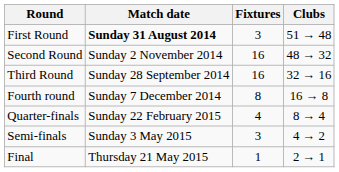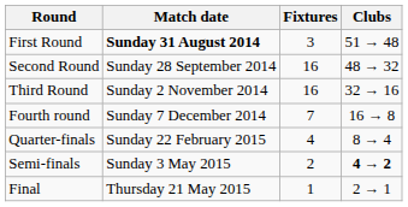 <table class="wikitable" style="text-align: center">
 <tr>
 <th>Round</th>
 <th>Match date</th>
 <th>Fixtures</th>
 <th>Clubs</th>
 </tr>
 <tr>
 <td align=left>First Round</td>
 <td align=left><strong>Sunday 31 August 2014</strong></td>
 <td>3</td>
 <td>51 → 48</td>
 </tr>
 <tr>
 <td align=left>Second Round</td>
-<td align=left>Sunday 2 November 2014</td>
+<td align=left>Sunday 28 September 2014</td>
 <td>16</td>
 <td>48 → 32</td>
 </tr>
 <tr>
 <td align=left>Third Round</td>
-<td align=left>Sunday 28 September 2014</td>
+<td align=left>Sunday 2 November 2014</td>
 <td>16</td>
 <td>32 → 16</td>
 </tr>
 <tr>
 <td align=left>Fourth round</td>
 <td align=left>Sunday 7 December 2014</td>
-<td>8</td>
+<td>7</td>
 <td>16 → 8</td>
 </tr>
 <tr>
 <td align=left>Quarter-finals</td>
 <td align=left>Sunday 22 February 2015</td>
 <td>4</td>
 <td>8 → 4</td>
 </tr>
 <tr>
 <td align=left>Semi-finals</td>
 <td align=left>Sunday 3 May 2015</td>
-<td>3</td>
-<td>4 → 2</td>
+<td>2</td>
+<td><strong>4 → 2</strong></td>
 </tr>
 <tr>
 <td align=left>Final</td>
 <td align=left>Thursday 21 May 2015</td>
 <td>1</td>
 <td>2 → 1</td>
 </tr>
 </table>
